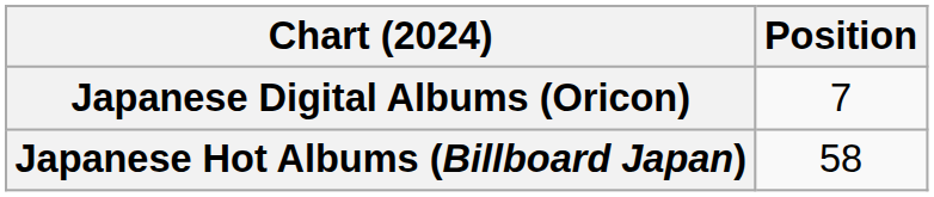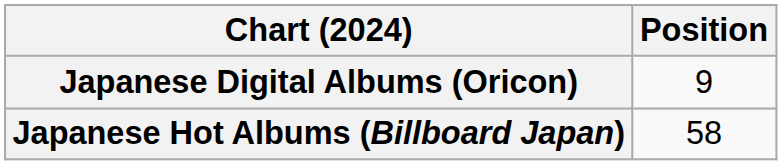 <table class="wikitable sortable plainrowheaders" style="text-align:center">
 <tr>
 <th scope="col">Chart (2024)</th>
 <th scope="col">Position</th>
 </tr>
 <tr>
 <th scope="row">Japanese Digital Albums (Oricon)</th>
-<td>7</td>
+<td>9</td>
 </tr>
 <tr>
 <th scope="row">Japanese Hot Albums (<em>Billboard Japan</em>)</th>
 <td>58</td>
 </tr>
 </table>
